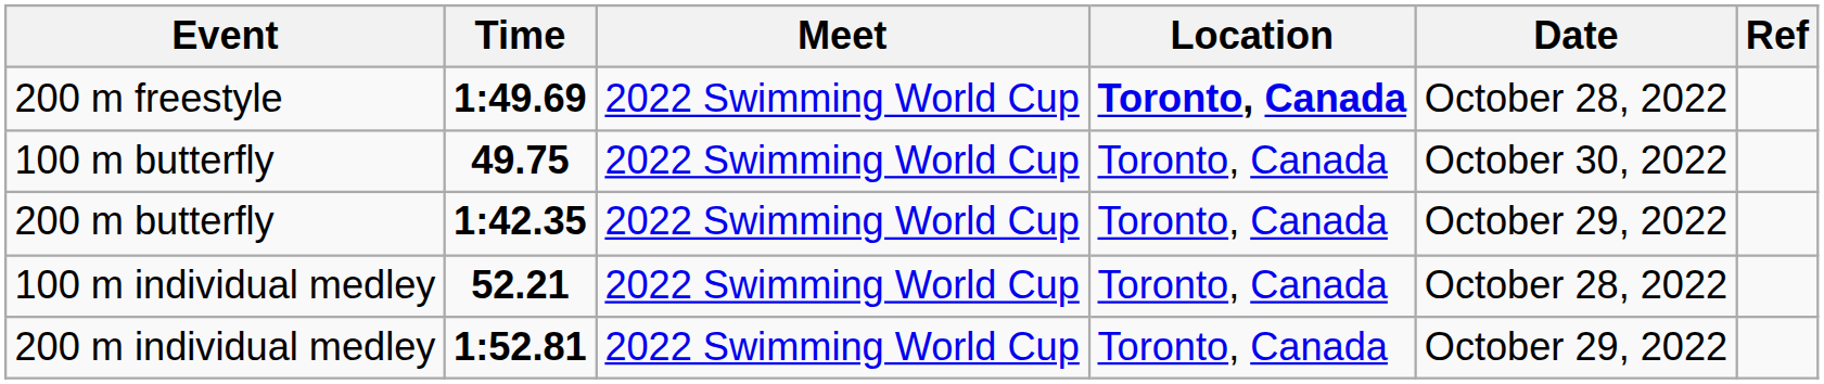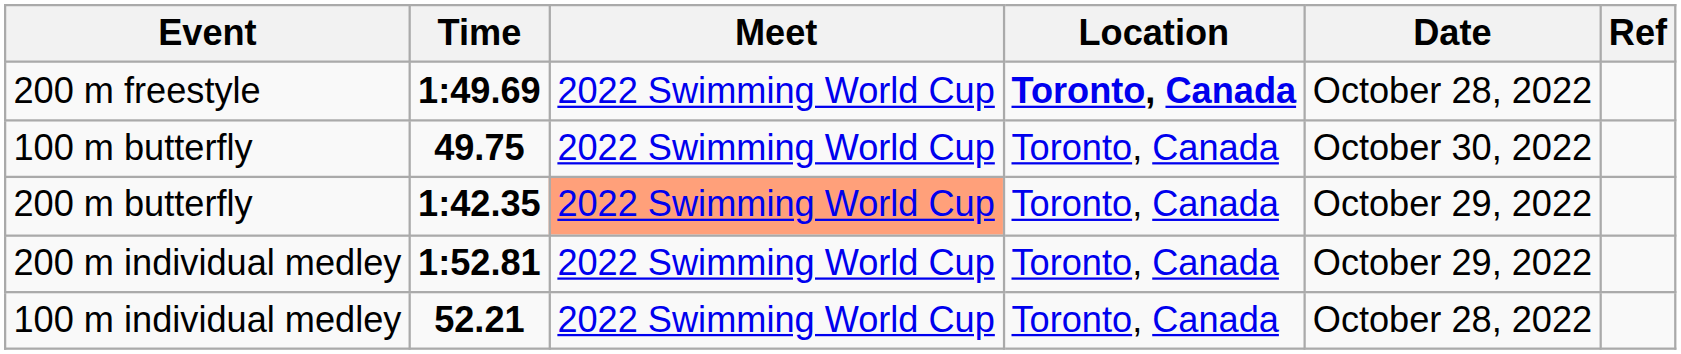 <table class="wikitable">
 <tr>
 <th>Event</th>
 <th>Time</th>
 <th>Meet</th>
 <th>Location</th>
 <th>Date</th>
 <th>Ref</th>
 </tr>
 <tr>
 <td>200 m freestyle</td>
 <td align="center"><strong>1:49.69</strong></td>
 <td><a href='#'>2022 Swimming World Cup</a></td>
 <td><strong><a href='#'>Toronto</a>, <a href='#'>Canada</a></strong></td>
 <td>October 28, 2022</td>
 <td align="center"></td>
 </tr>
 <tr>
 <td>100 m butterfly</td>
 <td align="center"><strong>49.75</strong></td>
 <td><a href='#'>2022 Swimming World Cup</a></td>
 <td><a href='#'>Toronto</a>, <a href='#'>Canada</a></td>
 <td>October 30, 2022</td>
 <td align="center"></td>
 </tr>
 <tr>
 <td>200 m butterfly</td>
 <td align="center"><strong>1:42.35</strong></td>
+<td style="background: lightsalmon;"><a href='#'>2022 Swimming World Cup</a></td>
+<td><a href='#'>Toronto</a>, <a href='#'>Canada</a></td>
+<td>October 29, 2022</td>
+<td align="center"></td>
+</tr>
+<tr>
+<td>200 m individual medley</td>
+<td align="center"><strong>1:52.81</strong></td>
 <td><a href='#'>2022 Swimming World Cup</a></td>
 <td><a href='#'>Toronto</a>, <a href='#'>Canada</a></td>
 <td>October 29, 2022</td>
 <td align="center"></td>
 </tr>
 <tr>
 <td>100 m individual medley</td>
 <td align="center"><strong>52.21</strong></td>
 <td><a href='#'>2022 Swimming World Cup</a></td>
 <td><a href='#'>Toronto</a>, <a href='#'>Canada</a></td>
 <td>October 28, 2022</td>
 <td align="center"></td>
 </tr>
-<tr>
-<td>200 m individual medley</td>
-<td align="center"><strong>1:52.81</strong></td>
-<td><a href='#'>2022 Swimming World Cup</a></td>
-<td><a href='#'>Toronto</a>, <a href='#'>Canada</a></td>
-<td>October 29, 2022</td>
-<td align="center"></td>
-</tr>
 </table>
